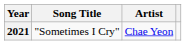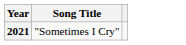 <table class="wikitable plainrowheaders">
 <tr>
 <th scope="col">Year</th>
 <th scope="col">Song Title</th>
-<th scope="col">Artist</th>
 <th scope="col"></th>
 </tr>
 <tr>
 <th scope="row">2021</th>
 <td>"Sometimes I Cry"</td>
-<td><a href='#'>Chae Yeon</a></td>
 <td style="text-align:center"></td>
 </tr>
 </table>
